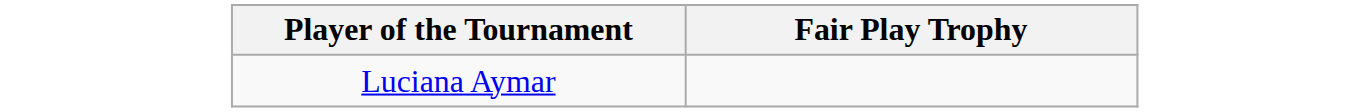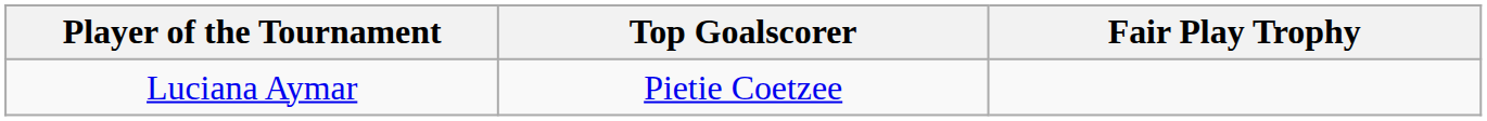 <table class=wikitable style="margin:auto; text-align:center">
 <tr>
 <th style="width: 220px;">Player of the Tournament</th>
+<th style="width: 220px;">Top Goalscorer</th>
 <th style="width: 220px;">Fair Play Trophy</th>
 </tr>
 <tr>
 <td> <a href='#'>Luciana Aymar</a></td>
+<td> <a href='#'>Pietie Coetzee</a></td>
 <td></td>
 </tr>
 </table>
